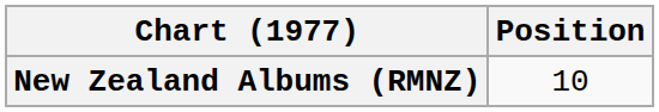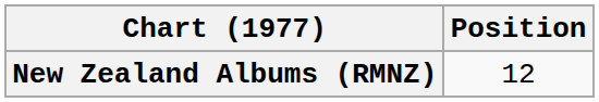 <table class="wikitable plainrowheaders" style="text-align:center">
 <tr>
 <th scope="col">Chart (1977)</th>
 <th scope="col">Position</th>
 </tr>
 <tr>
 <th scope="row">New Zealand Albums (RMNZ)</th>
-<td>10</td>
+<td>12</td>
 </tr>
 <tr>
 </tr>
 </table>
